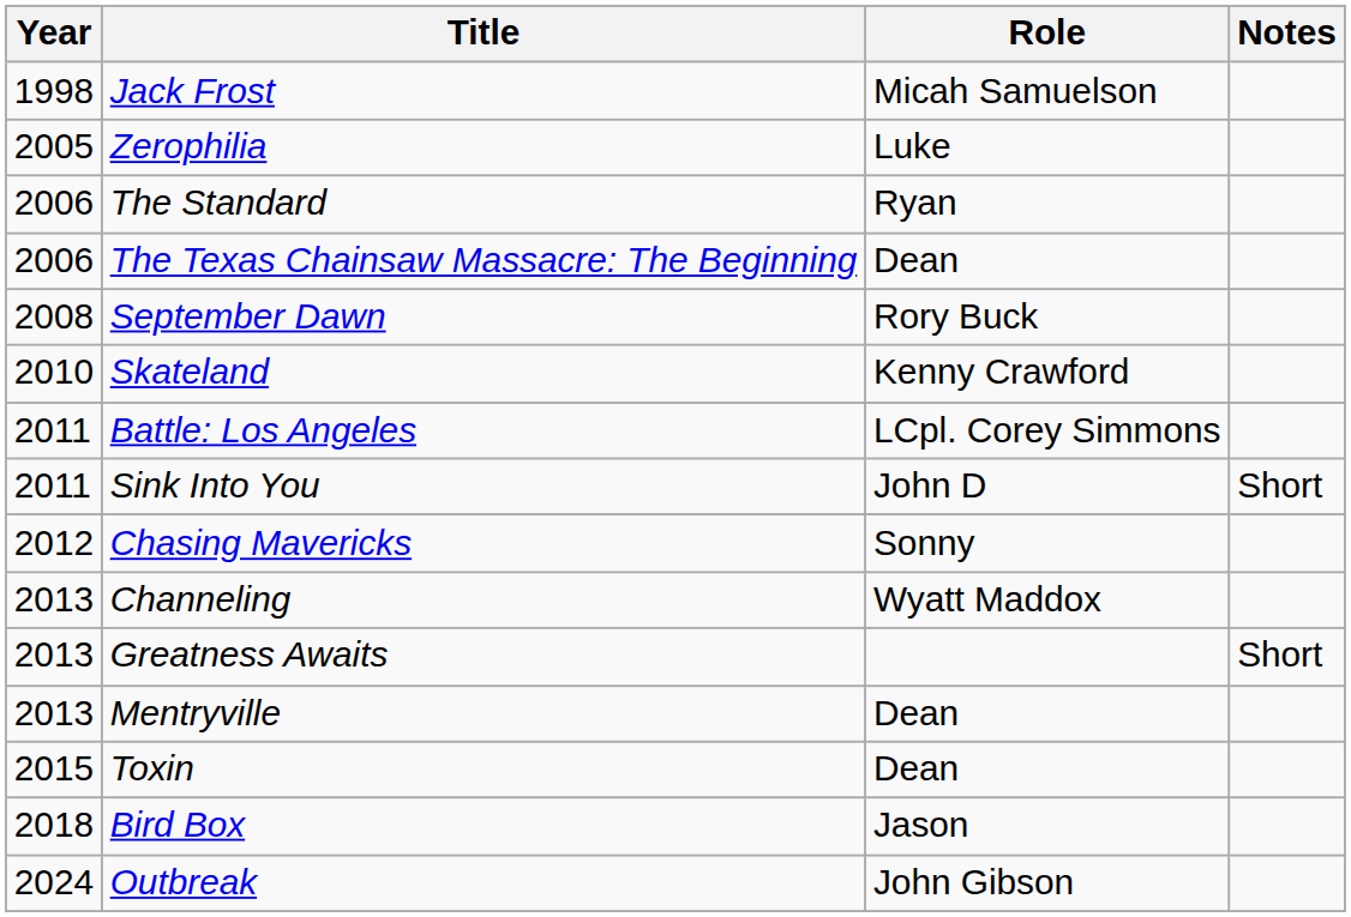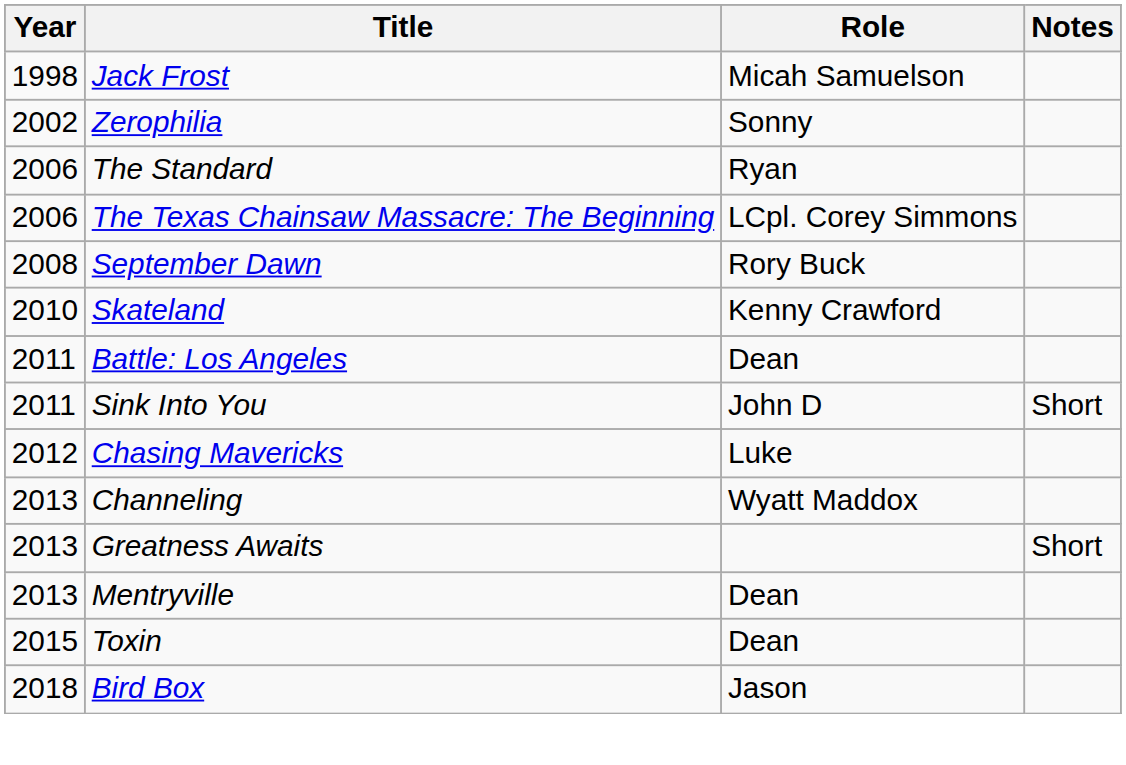 <table class="wikitable sortable">
 <tr>
 <th>Year</th>
 <th>Title</th>
 <th>Role</th>
 <th class="unsortable">Notes</th>
 </tr>
 <tr>
 <td>1998</td>
 <td><em><a href='#'>Jack Frost</a></em></td>
 <td>Micah Samuelson</td>
 <td></td>
 </tr>
 <tr>
-<td>2005</td>
+<td>2002</td>
 <td><em><a href='#'>Zerophilia</a></em></td>
-<td>Luke</td>
+<td>Sonny</td>
 <td></td>
 </tr>
 <tr>
 <td>2006</td>
 <td><em>The Standard</em></td>
 <td>Ryan</td>
 <td></td>
 </tr>
 <tr>
 <td>2006</td>
 <td><em><a href='#'>The Texas Chainsaw Massacre: The Beginning</a></em></td>
-<td>Dean</td>
+<td>LCpl. Corey Simmons</td>
 <td></td>
 </tr>
 <tr>
 <td>2008</td>
 <td><em><a href='#'>September Dawn</a></em></td>
 <td>Rory Buck</td>
 <td></td>
 </tr>
 <tr>
 <td>2010</td>
 <td><em><a href='#'>Skateland</a></em></td>
 <td>Kenny Crawford</td>
 <td></td>
 </tr>
 <tr>
 <td>2011</td>
 <td><em><a href='#'>Battle: Los Angeles</a></em></td>
-<td>LCpl. Corey Simmons</td>
+<td>Dean</td>
 <td></td>
 </tr>
 <tr>
 <td>2011</td>
 <td><em>Sink Into You</em></td>
 <td>John D</td>
 <td>Short</td>
 </tr>
 <tr>
 <td>2012</td>
 <td><em><a href='#'>Chasing Mavericks</a></em></td>
-<td>Sonny</td>
+<td>Luke</td>
 <td></td>
 </tr>
 <tr>
 <td>2013</td>
 <td><em>Channeling</em></td>
 <td>Wyatt Maddox</td>
 <td></td>
 </tr>
 <tr>
 <td>2013</td>
 <td><em>Greatness Awaits</em></td>
 <td></td>
 <td>Short</td>
 </tr>
 <tr>
 <td>2013</td>
 <td><em>Mentryville</em></td>
 <td>Dean</td>
 <td></td>
 </tr>
 <tr>
 <td>2015</td>
 <td><em>Toxin</em></td>
 <td>Dean</td>
 <td></td>
 </tr>
 <tr>
 <td>2018</td>
 <td><em><a href='#'>Bird Box</a></em></td>
 <td>Jason</td>
 <td></td>
 </tr>
-<tr>
-<td>2024</td>
-<td><em><a href='#'>Outbreak</a></em></td>
-<td>John Gibson</td>
-<td></td>
-</tr>
 </table>
